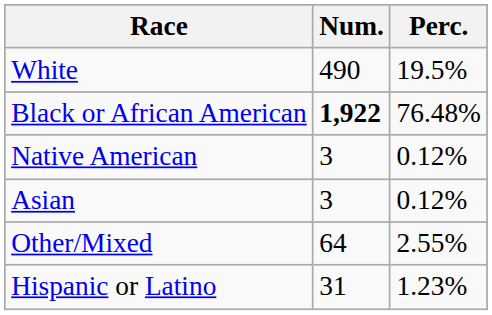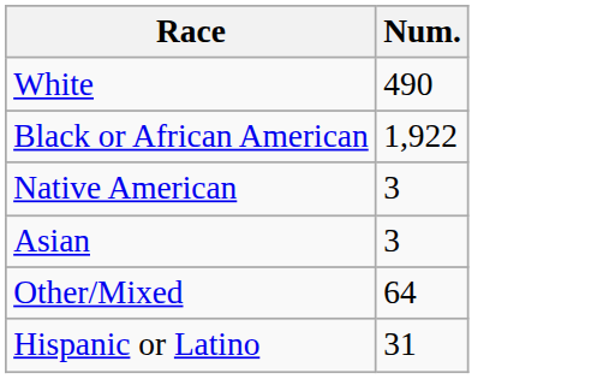 <table class="wikitable">
 <tr>
 <th>Race</th>
 <th>Num.</th>
-<th>Perc.</th>
 </tr>
 <tr>
 <td><a href='#'>White</a></td>
 <td>490</td>
-<td>19.5%</td>
 </tr>
 <tr>
 <td><a href='#'>Black or African American</a></td>
-<td><strong>1,922</strong></td>
-<td>76.48%</td>
+<td>1,922</td>
 </tr>
 <tr>
 <td><a href='#'>Native American</a></td>
 <td>3</td>
-<td>0.12%</td>
 </tr>
 <tr>
 <td><a href='#'>Asian</a></td>
 <td>3</td>
-<td>0.12%</td>
 </tr>
 <tr>
 <td><a href='#'>Other/Mixed</a></td>
 <td>64</td>
-<td>2.55%</td>
 </tr>
 <tr>
 <td><a href='#'>Hispanic</a> or <a href='#'>Latino</a></td>
 <td>31</td>
-<td>1.23%</td>
 </tr>
 </table>
